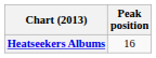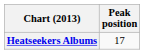 <table class="wikitable plainrowheaders sortable" style="text-align:center;">
 <tr>
 <th scope="col">Chart (2013)</th>
 <th scope="col">Peak<br>position</th>
 </tr>
 <tr>
 <th scope="row"><a href='#'>Heatseekers Albums</a></th>
-<td>16</td>
+<td>17</td>
 </tr>
 </table>
